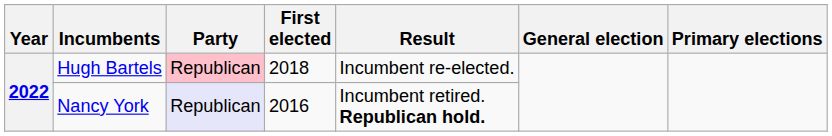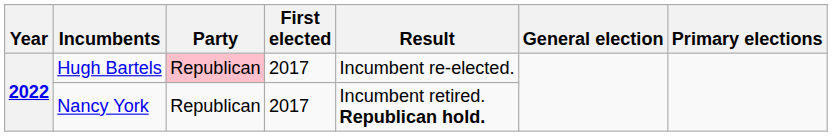 <table class=wikitable>
 <tr valign=bottom>
 <th>Year</th>
 <th>Incumbents</th>
 <th>Party</th>
 <th>First<br>elected</th>
 <th>Result</th>
 <th>General election</th>
 <th>Primary elections</th>
 </tr>
 <tr>
 <th rowspan=2><a href='#'>2022</a></th>
 <td><a href='#'>Hugh Bartels</a></td>
 <td style="background: pink;">Republican</td>
-<td>2018</td>
+<td>2017</td>
 <td>Incumbent re-elected.</td>
 <td rowspan=2 nowrap></td>
 <td rowspan=2 nowrap></td>
 </tr>
 <tr>
 <td><a href='#'>Nancy York</a></td>
-<td style="background: lavender;">Republican</td>
-<td>2016</td>
+<td>Republican</td>
+<td>2017</td>
 <td>Incumbent retired.<br><strong>Republican hold.</strong></td>
 </tr>
 </table>
